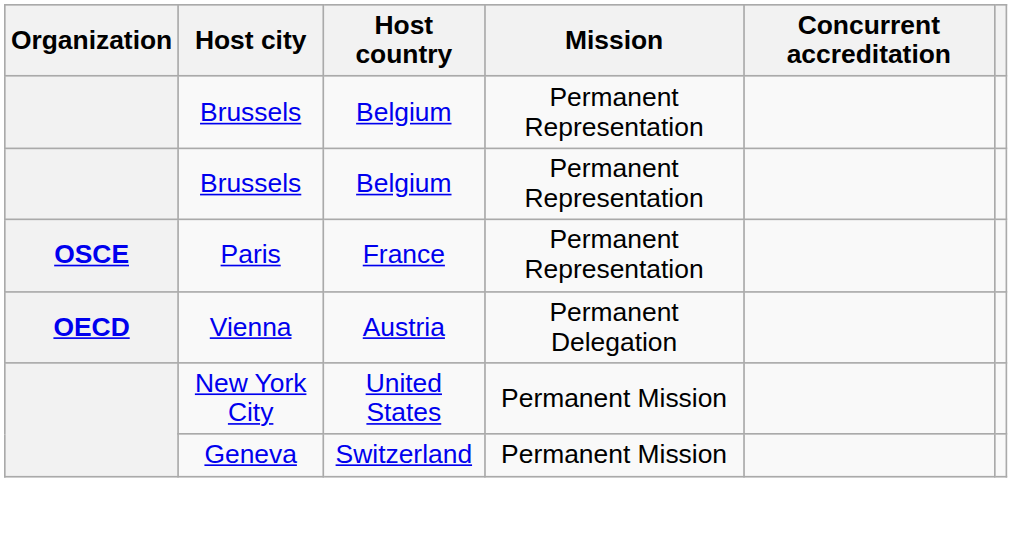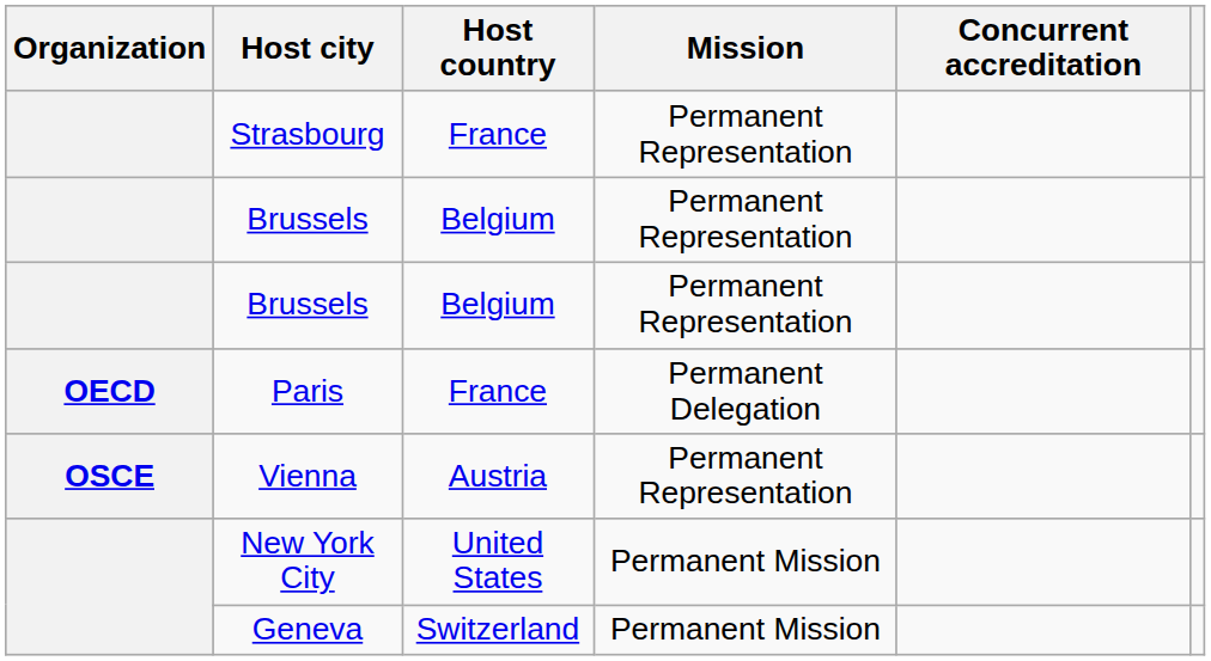 <table class="wikitable plainrowheaders" style="text-align:center;">
 <tr>
 <th scope="col">Organization</th>
 <th scope="col">Host city</th>
 <th scope="col">Host country</th>
 <th scope="col">Mission</th>
 <th scope="col">Concurrent accreditation</th>
 <th scope="col"></th>
+</tr>
+<tr>
+<th scope="row"></th>
+<td><a href='#'>Strasbourg</a></td>
+<td><a href='#'>France</a></td>
+<td>Permanent Representation</td>
+<td></td>
+<td></td>
 </tr>
 <tr>
 <th scope="row"></th>
 <td><a href='#'>Brussels</a></td>
 <td><a href='#'>Belgium</a></td>
 <td>Permanent Representation</td>
 <td></td>
 <td></td>
 </tr>
 <tr>
 <th scope="row"></th>
 <td><a href='#'>Brussels</a></td>
 <td><a href='#'>Belgium</a></td>
 <td>Permanent Representation</td>
 <td></td>
 <td></td>
 </tr>
 <tr>
-<th scope="row"> <a href='#'>OSCE</a></th>
+<th scope="row"> <a href='#'>OECD</a></th>
 <td><a href='#'>Paris</a></td>
 <td><a href='#'>France</a></td>
-<td>Permanent Representation</td>
+<td>Permanent Delegation</td>
 <td></td>
 <td></td>
 </tr>
 <tr>
-<th scope="row"> <a href='#'>OECD</a></th>
+<th scope="row"> <a href='#'>OSCE</a></th>
 <td><a href='#'>Vienna</a></td>
 <td><a href='#'>Austria</a></td>
-<td>Permanent Delegation</td>
+<td>Permanent Representation</td>
 <td></td>
 <td></td>
 </tr>
 <tr>
 <th scope="row" rowspan="2"></th>
 <td><a href='#'>New York City</a></td>
 <td><a href='#'>United States</a></td>
 <td>Permanent Mission</td>
 <td></td>
 <td></td>
 </tr>
 <tr>
 <td><a href='#'>Geneva</a></td>
 <td><a href='#'>Switzerland</a></td>
 <td>Permanent Mission</td>
 <td></td>
 <td></td>
 </tr>
 </table>
